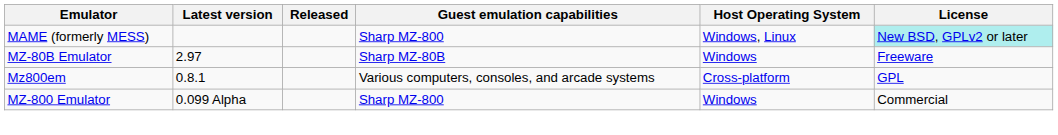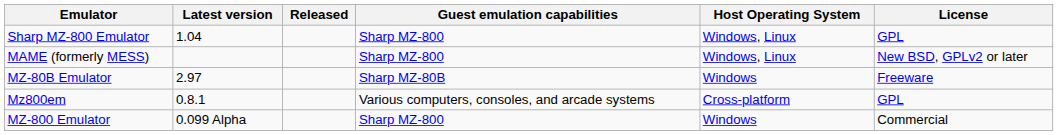 <table class="wikitable sortable" style="width:100%">
 <tr>
 <th>Emulator</th>
 <th>Latest version</th>
 <th>Released</th>
 <th>Guest emulation capabilities</th>
 <th>Host Operating System</th>
 <th>License</th>
 </tr>
 <tr>
+<td><a href='#'>Sharp MZ-800 Emulator</a></td>
+<td>1.04</td>
+<td></td>
+<td><a href='#'>Sharp MZ-800</a></td>
+<td><a href='#'>Windows</a>, <a href='#'>Linux</a></td>
+<td><a href='#'>GPL</a></td>
+</tr>
+<tr>
 <td><a href='#'>MAME</a> (formerly <a href='#'>MESS</a>)</td>
 <td></td>
 <td></td>
 <td><a href='#'>Sharp MZ-800</a></td>
 <td><a href='#'>Windows</a>, <a href='#'>Linux</a></td>
-<td style="background: paleturquoise;"><a href='#'>New BSD</a>, <a href='#'>GPLv2</a> or later</td>
+<td><a href='#'>New BSD</a>, <a href='#'>GPLv2</a> or later</td>
 </tr>
 <tr>
 <td><a href='#'>MZ-80B Emulator</a></td>
 <td>2.97</td>
 <td></td>
 <td><a href='#'>Sharp MZ-80B</a></td>
 <td><a href='#'>Windows</a></td>
 <td><a href='#'>Freeware</a></td>
 </tr>
 <tr>
 <td><a href='#'>Mz800em</a></td>
 <td>0.8.1</td>
 <td></td>
 <td>Various computers, consoles, and arcade systems</td>
 <td><a href='#'>Cross-platform</a></td>
 <td><a href='#'>GPL</a></td>
 </tr>
 <tr>
 <td><a href='#'>MZ-800 Emulator</a></td>
 <td>0.099 Alpha</td>
 <td></td>
 <td><a href='#'>Sharp MZ-800</a></td>
 <td><a href='#'>Windows</a></td>
 <td>Commercial</td>
 </tr>
 </table>
